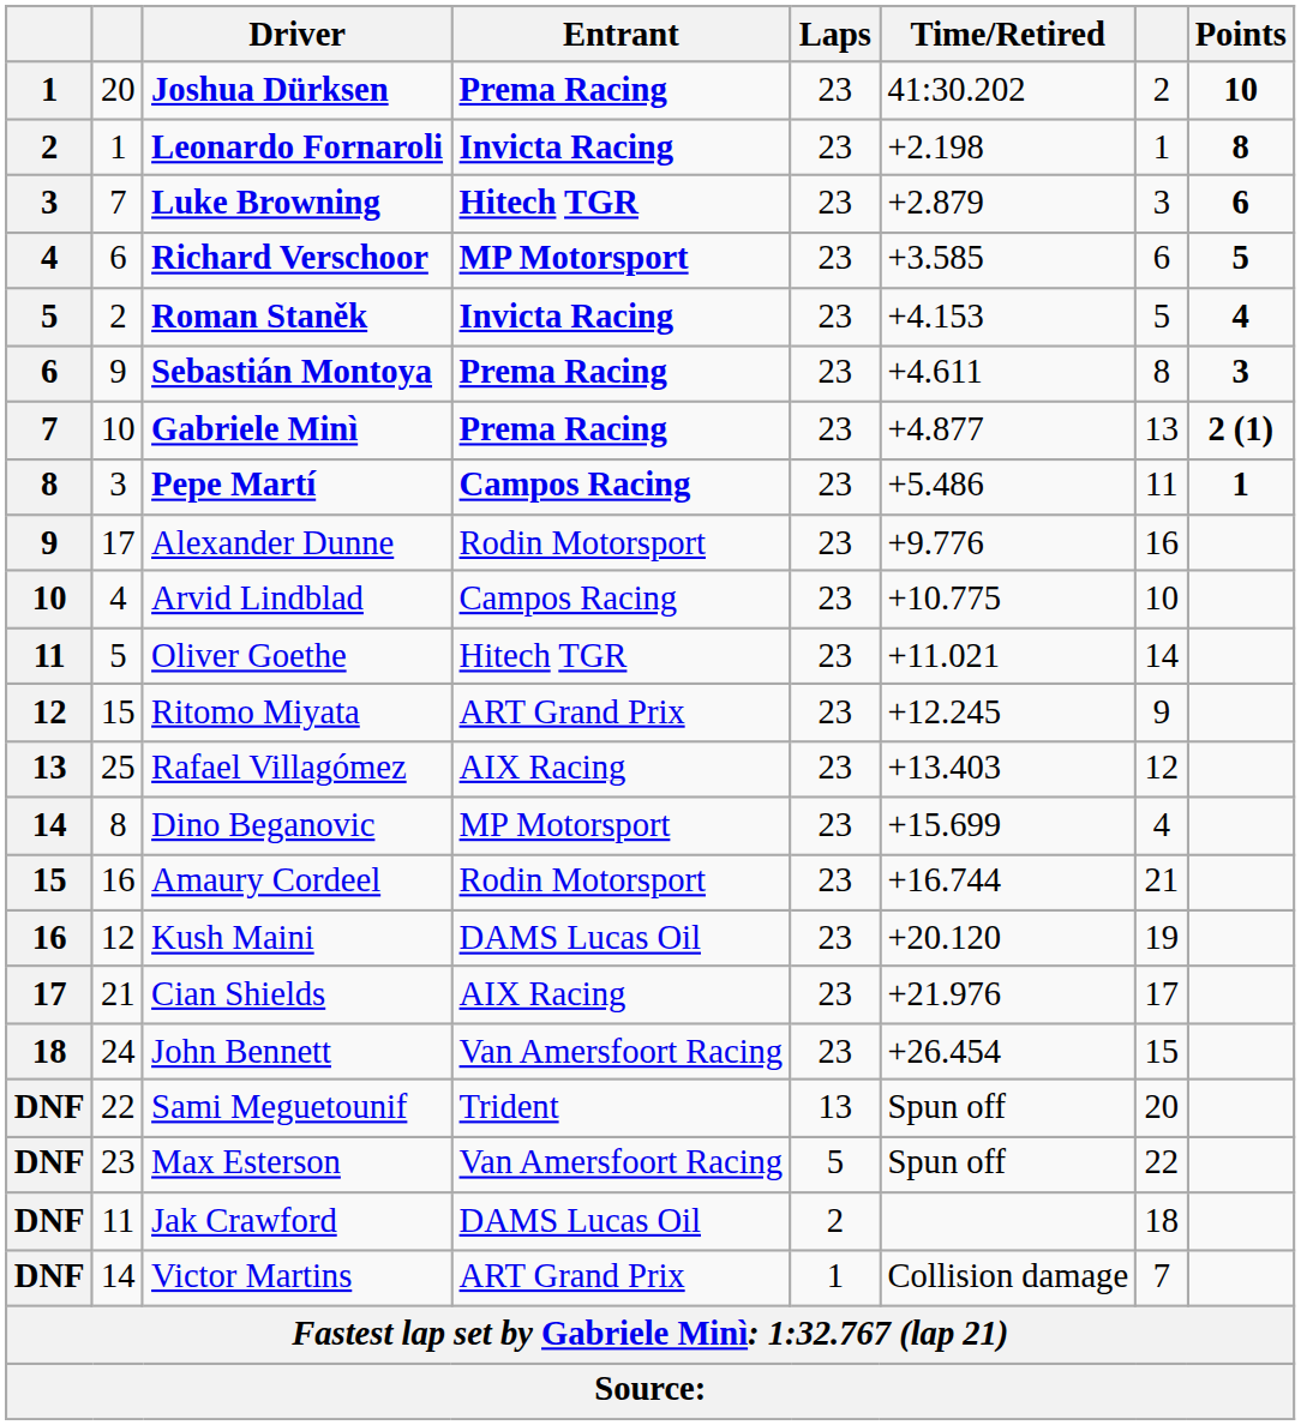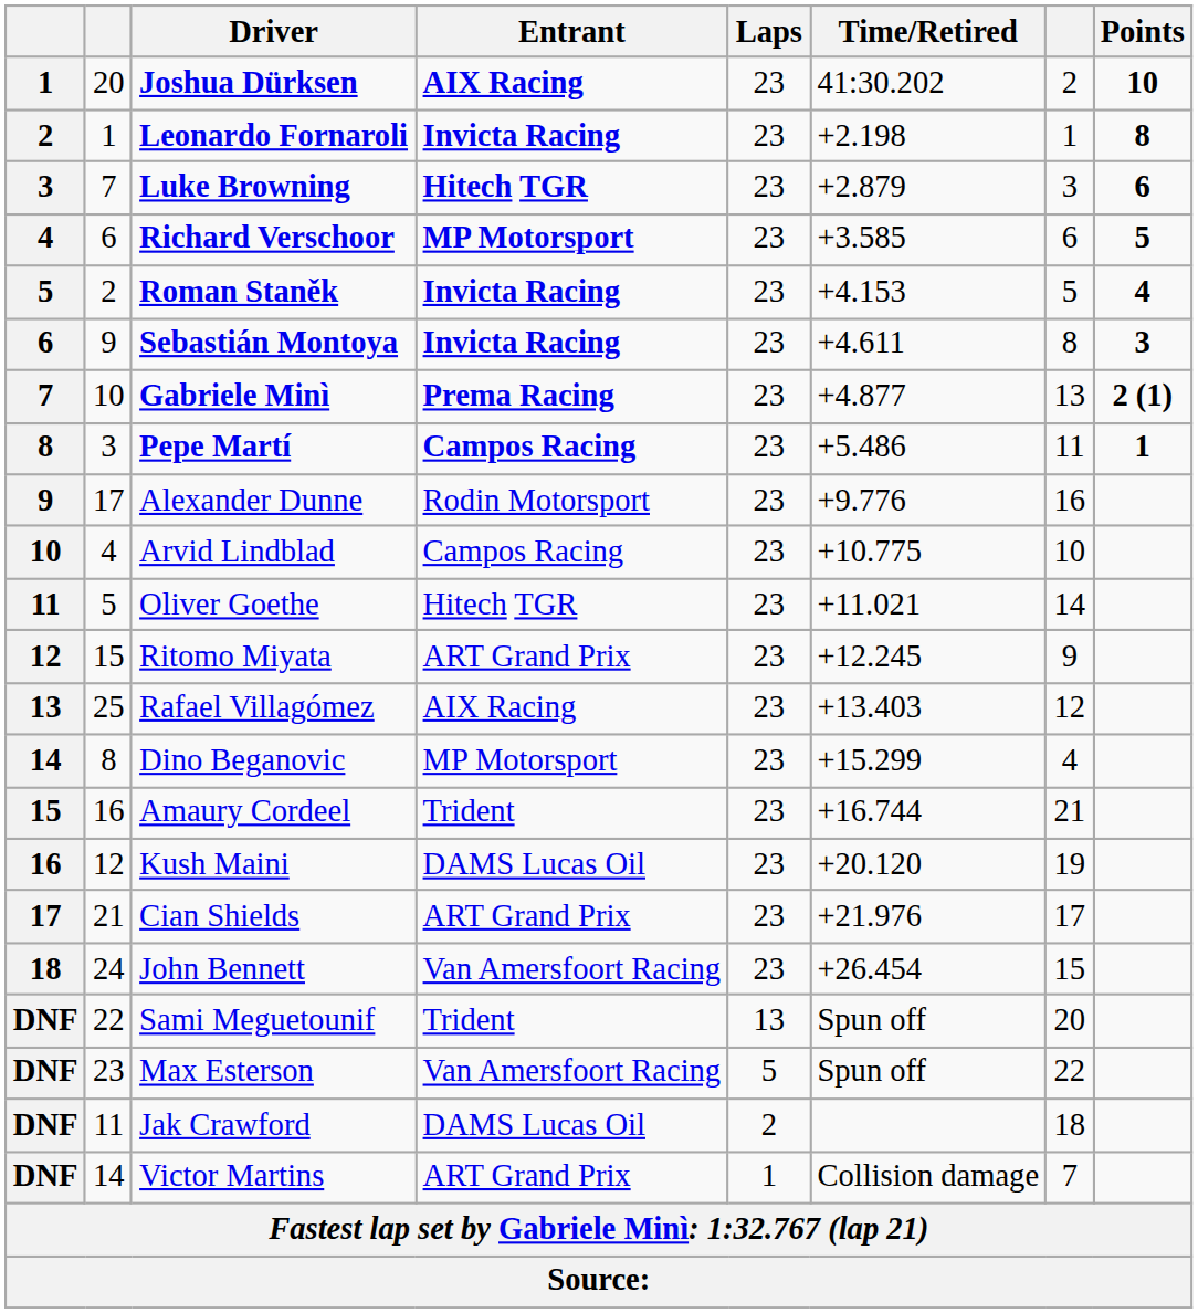 <table class="wikitable" style="font-size:85%">
 <tr>
 <th scope="col"></th>
 <th scope="col"></th>
 <th scope="col">Driver</th>
 <th scope="col">Entrant</th>
 <th scope="col">Laps</th>
 <th scope="col">Time/Retired</th>
 <th scope="col"></th>
 <th scope="col">Points</th>
 </tr>
 <tr>
 <th>1</th>
 <td align="center">20</td>
 <td> <strong><a href='#'>Joshua Dürksen</a></strong></td>
-<td><strong><a href='#'>Prema Racing</a></strong></td>
+<td><strong><a href='#'>AIX Racing</a></strong></td>
 <td align="center">23</td>
 <td>41:30.202</td>
 <td align="center">2</td>
 <td align="center"><strong>10</strong></td>
 </tr>
 <tr>
 <th>2</th>
 <td align="center">1</td>
 <td> <strong><a href='#'>Leonardo Fornaroli</a></strong></td>
 <td><strong><a href='#'>Invicta Racing</a></strong></td>
 <td align="center">23</td>
 <td>+2.198</td>
 <td align="center">1</td>
 <td align="center"><strong>8</strong></td>
 </tr>
 <tr>
 <th>3</th>
 <td align="center">7</td>
 <td> <strong><a href='#'>Luke Browning</a></strong></td>
 <td><strong><a href='#'>Hitech</a> <a href='#'>TGR</a></strong></td>
 <td align="center">23</td>
 <td>+2.879</td>
 <td align="center">3</td>
 <td align="center"><strong>6</strong></td>
 </tr>
 <tr>
 <th>4</th>
 <td align="center">6</td>
 <td> <strong><a href='#'>Richard Verschoor</a></strong></td>
 <td><strong><a href='#'>MP Motorsport</a></strong></td>
 <td align="center">23</td>
 <td>+3.585</td>
 <td align="center">6</td>
 <td align="center"><strong>5</strong></td>
 </tr>
 <tr>
 <th>5</th>
 <td align="center">2</td>
 <td> <strong><a href='#'>Roman Staněk</a></strong></td>
 <td><strong><a href='#'>Invicta Racing</a></strong></td>
 <td align="center">23</td>
 <td>+4.153</td>
 <td align="center">5</td>
 <td align="center"><strong>4</strong></td>
 </tr>
 <tr>
 <th>6</th>
 <td align="center">9</td>
 <td> <strong><a href='#'>Sebastián Montoya</a></strong></td>
-<td><strong><a href='#'>Prema Racing</a></strong></td>
+<td><strong><a href='#'>Invicta Racing</a></strong></td>
 <td align="center">23</td>
 <td>+4.611</td>
 <td align="center">8</td>
 <td align="center"><strong>3</strong></td>
 </tr>
 <tr>
 <th>7</th>
 <td align="center">10</td>
 <td> <strong><a href='#'>Gabriele Minì</a></strong></td>
 <td><strong><a href='#'>Prema Racing</a></strong></td>
 <td align="center">23</td>
 <td>+4.877</td>
 <td align="center">13</td>
 <td align="center"><strong>2 (1)</strong></td>
 </tr>
 <tr>
 <th>8</th>
 <td align="center">3</td>
 <td> <strong><a href='#'>Pepe Martí</a></strong></td>
 <td><strong><a href='#'>Campos Racing</a></strong></td>
 <td align="center">23</td>
 <td>+5.486</td>
 <td align="center">11</td>
 <td align="center"><strong>1</strong></td>
 </tr>
 <tr>
 <th>9</th>
 <td align="center">17</td>
 <td> <a href='#'>Alexander Dunne</a></td>
 <td><a href='#'>Rodin Motorsport</a></td>
 <td align="center">23</td>
 <td>+9.776</td>
 <td align="center">16</td>
 <td align="center"></td>
 </tr>
 <tr>
 <th>10</th>
 <td align="center">4</td>
 <td> <a href='#'>Arvid Lindblad</a></td>
 <td><a href='#'>Campos Racing</a></td>
 <td align="center">23</td>
 <td>+10.775</td>
 <td align="center">10</td>
 <td></td>
 </tr>
 <tr>
 <th>11</th>
 <td align="center">5</td>
 <td> <a href='#'>Oliver Goethe</a></td>
 <td><a href='#'>Hitech</a> <a href='#'>TGR</a></td>
 <td align="center">23</td>
 <td>+11.021</td>
 <td align="center">14</td>
 <td></td>
 </tr>
 <tr>
 <th>12</th>
 <td align="center">15</td>
 <td> <a href='#'>Ritomo Miyata</a></td>
 <td><a href='#'>ART Grand Prix</a></td>
 <td align="center">23</td>
 <td>+12.245</td>
 <td align="center">9</td>
 <td></td>
 </tr>
 <tr>
 <th>13</th>
 <td align="center">25</td>
 <td> <a href='#'>Rafael Villagómez</a></td>
 <td><a href='#'>AIX Racing</a></td>
 <td align="center">23</td>
 <td>+13.403</td>
 <td align="center">12</td>
 <td align="center"></td>
 </tr>
 <tr>
 <th>14</th>
 <td align="center">8</td>
 <td> <a href='#'>Dino Beganovic</a></td>
 <td><a href='#'>MP Motorsport</a></td>
 <td align="center">23</td>
-<td>+15.699</td>
+<td>+15.299</td>
 <td align="center">4</td>
 <td></td>
 </tr>
 <tr>
 <th>15</th>
 <td align="center">16</td>
 <td> <a href='#'>Amaury Cordeel</a></td>
-<td><a href='#'>Rodin Motorsport</a></td>
+<td><a href='#'>Trident</a></td>
 <td align="center">23</td>
 <td>+16.744</td>
 <td align="center">21</td>
 <td></td>
 </tr>
 <tr>
 <th>16</th>
 <td align="center">12</td>
 <td> <a href='#'>Kush Maini</a></td>
 <td><a href='#'>DAMS Lucas Oil</a></td>
 <td align="center">23</td>
 <td>+20.120</td>
 <td align="center">19</td>
 <td></td>
 </tr>
 <tr>
 <th>17</th>
 <td align="center">21</td>
 <td> <a href='#'>Cian Shields</a></td>
-<td><a href='#'>AIX Racing</a></td>
+<td><a href='#'>ART Grand Prix</a></td>
 <td align="center">23</td>
 <td>+21.976</td>
 <td align="center">17</td>
 <td align="center"></td>
 </tr>
 <tr>
 <th>18</th>
 <td align="center">24</td>
 <td> <a href='#'>John Bennett</a></td>
 <td><a href='#'>Van Amersfoort Racing</a></td>
 <td align="center">23</td>
 <td>+26.454</td>
 <td align="center">15</td>
 <td align="center"></td>
 </tr>
 <tr>
 <th>DNF</th>
 <td align="center">22</td>
 <td> <a href='#'>Sami Meguetounif</a></td>
 <td><a href='#'>Trident</a></td>
 <td align="center">13</td>
 <td>Spun off</td>
 <td align="center">20</td>
 <td></td>
 </tr>
 <tr>
 <th>DNF</th>
 <td align="center">23</td>
 <td> <a href='#'>Max Esterson</a></td>
 <td><a href='#'>Van Amersfoort Racing</a></td>
 <td align="center">5</td>
 <td>Spun off</td>
 <td align="center">22</td>
 <td align="center"></td>
 </tr>
 <tr>
 <th>DNF</th>
 <td align="center">11</td>
 <td> <a href='#'>Jak Crawford</a></td>
 <td><a href='#'>DAMS Lucas Oil</a></td>
 <td align="center">2</td>
 <td></td>
 <td align="center">18</td>
 <td align="center"></td>
 </tr>
 <tr>
 <th>DNF</th>
 <td align="center">14</td>
 <td> <a href='#'>Victor Martins</a></td>
 <td><a href='#'>ART Grand Prix</a></td>
 <td align="center">1</td>
 <td>Collision damage</td>
 <td align="center">7</td>
 <td align=“center”></td>
 </tr>
 <tr>
 <th colspan="8"><em>Fastest lap set by</em> <strong> <a href='#'>Gabriele Minì</a><strong><em>: 1:32.767 (lap 21)<em></th>
 </tr>
 <tr>
 <th colspan="8">Source: </th>
 </tr>
 </table>
